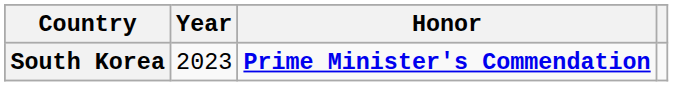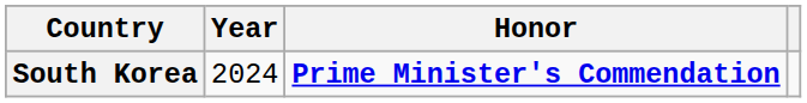 <table class="wikitable plainrowheaders sortable" style="text-align:center">
 <tr>
 <th scope="col">Country</th>
 <th scope="col">Year</th>
 <th scope="col">Honor</th>
 <th scope="col" class="unsortable"></th>
 </tr>
 <tr>
 <th scope="row">South Korea</th>
-<td>2023</td>
+<td>2024</td>
 <td><strong><a href='#'>Prime Minister's Commendation</a></strong></td>
 <td></td>
 </tr>
 </table>
